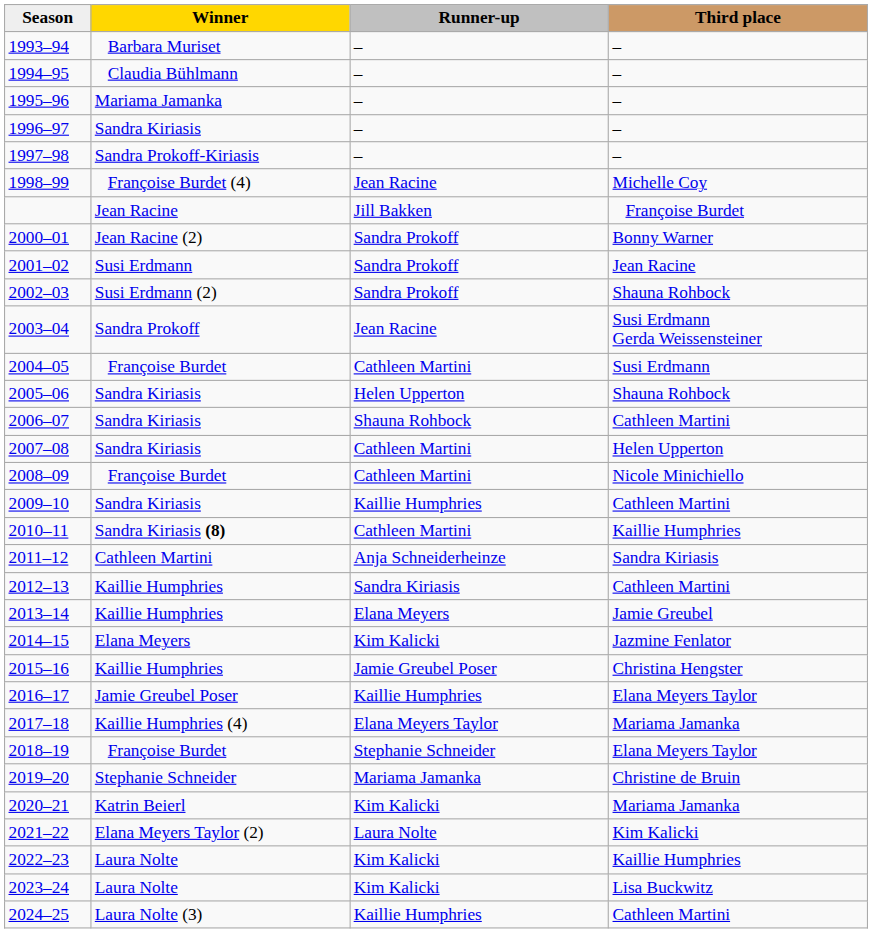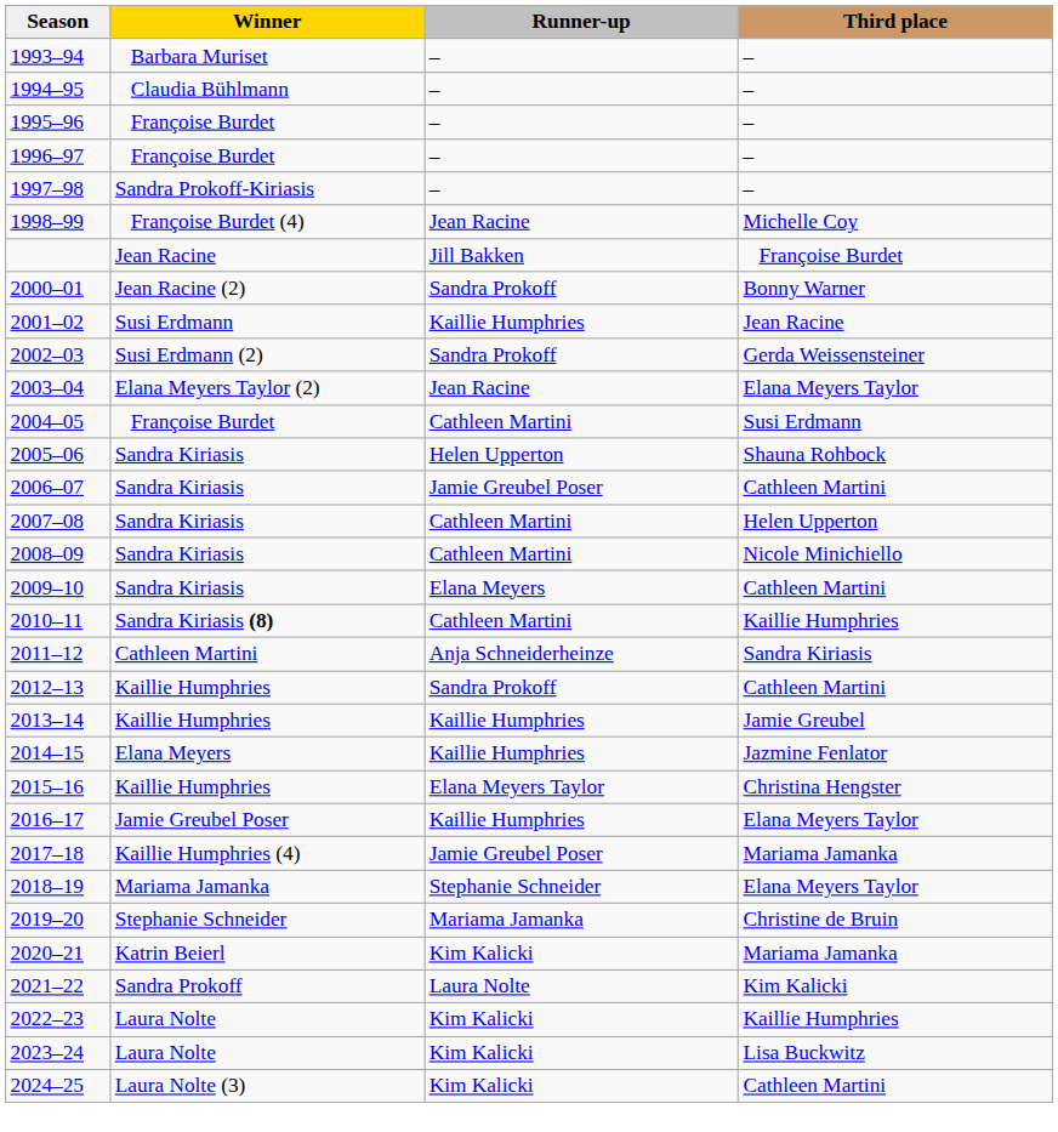 <table class="wikitable sortable" style="width:800px;">
 <tr>
 <th style="width:10%; background:#efefef;">Season</th>
 <th style="width:30%; background:gold">Winner</th>
 <th style="width:30%; background:silver">Runner-up</th>
 <th style="width:30%; background:#CC9966">Third place</th>
 </tr>
 <tr>
 <td><a href='#'>1993–94</a></td>
 <td>   <a href='#'>Barbara Muriset</a></td>
 <td>–</td>
 <td>–</td>
 </tr>
 <tr>
 <td><a href='#'>1994–95</a></td>
 <td>   <a href='#'>Claudia Bühlmann</a></td>
 <td>–</td>
 <td>–</td>
 </tr>
 <tr>
 <td><a href='#'>1995–96</a></td>
-<td> <a href='#'>Mariama Jamanka</a></td>
+<td>   <a href='#'>Françoise Burdet</a></td>
 <td>–</td>
 <td>–</td>
 </tr>
 <tr>
 <td><a href='#'>1996–97</a></td>
-<td> <a href='#'>Sandra Kiriasis</a></td>
+<td>   <a href='#'>Françoise Burdet</a></td>
 <td>–</td>
 <td>–</td>
 </tr>
 <tr>
 <td><a href='#'>1997–98</a></td>
 <td> <a href='#'>Sandra Prokoff-Kiriasis</a></td>
 <td>–</td>
 <td>–</td>
 </tr>
 <tr>
 <td><a href='#'>1998–99</a></td>
 <td>   <a href='#'>Françoise Burdet</a> (4)</td>
 <td> <a href='#'>Jean Racine</a></td>
 <td> <a href='#'>Michelle Coy</a></td>
 </tr>
 <tr>
 <td></td>
 <td> <a href='#'>Jean Racine</a></td>
 <td> <a href='#'>Jill Bakken</a></td>
 <td>   <a href='#'>Françoise Burdet</a></td>
 </tr>
 <tr>
 <td><a href='#'>2000–01</a></td>
 <td> <a href='#'>Jean Racine</a> (2)</td>
 <td> <a href='#'>Sandra Prokoff</a></td>
 <td> <a href='#'>Bonny Warner</a></td>
 </tr>
 <tr>
 <td><a href='#'>2001–02</a></td>
 <td> <a href='#'>Susi Erdmann</a></td>
-<td> <a href='#'>Sandra Prokoff</a></td>
+<td> <a href='#'>Kaillie Humphries</a></td>
 <td> <a href='#'>Jean Racine</a></td>
 </tr>
 <tr>
 <td><a href='#'>2002–03</a></td>
 <td> <a href='#'>Susi Erdmann</a> (2)</td>
 <td> <a href='#'>Sandra Prokoff</a></td>
-<td> <a href='#'>Shauna Rohbock</a></td>
+<td> <a href='#'>Gerda Weissensteiner</a></td>
 </tr>
 <tr>
 <td><a href='#'>2003–04</a></td>
-<td> <a href='#'>Sandra Prokoff</a></td>
+<td> <a href='#'>Elana Meyers Taylor</a> (2)</td>
 <td> <a href='#'>Jean Racine</a></td>
-<td> <a href='#'>Susi Erdmann</a><br> <a href='#'>Gerda Weissensteiner</a></td>
+<td> <a href='#'>Elana Meyers Taylor</a></td>
 </tr>
 <tr>
 <td><a href='#'>2004–05</a></td>
 <td>   <a href='#'>Françoise Burdet</a></td>
 <td> <a href='#'>Cathleen Martini</a></td>
 <td> <a href='#'>Susi Erdmann</a></td>
 </tr>
 <tr>
 <td><a href='#'>2005–06</a></td>
 <td> <a href='#'>Sandra Kiriasis</a></td>
 <td> <a href='#'>Helen Upperton</a></td>
 <td> <a href='#'>Shauna Rohbock</a></td>
 </tr>
 <tr>
 <td><a href='#'>2006–07</a></td>
 <td> <a href='#'>Sandra Kiriasis</a></td>
-<td> <a href='#'>Shauna Rohbock</a></td>
+<td> <a href='#'>Jamie Greubel Poser</a></td>
 <td> <a href='#'>Cathleen Martini</a></td>
 </tr>
 <tr>
 <td><a href='#'>2007–08</a></td>
 <td> <a href='#'>Sandra Kiriasis</a></td>
 <td> <a href='#'>Cathleen Martini</a></td>
 <td> <a href='#'>Helen Upperton</a></td>
 </tr>
 <tr>
 <td><a href='#'>2008–09</a></td>
-<td>   <a href='#'>Françoise Burdet</a></td>
+<td> <a href='#'>Sandra Kiriasis</a></td>
 <td> <a href='#'>Cathleen Martini</a></td>
 <td> <a href='#'>Nicole Minichiello</a></td>
 </tr>
 <tr>
 <td><a href='#'>2009–10</a></td>
 <td> <a href='#'>Sandra Kiriasis</a></td>
-<td> <a href='#'>Kaillie Humphries</a></td>
+<td> <a href='#'>Elana Meyers</a></td>
 <td> <a href='#'>Cathleen Martini</a></td>
 </tr>
 <tr>
 <td><a href='#'>2010–11</a></td>
 <td> <a href='#'>Sandra Kiriasis</a> <strong>(8)</strong></td>
 <td> <a href='#'>Cathleen Martini</a></td>
 <td> <a href='#'>Kaillie Humphries</a></td>
 </tr>
 <tr>
 <td><a href='#'>2011–12</a></td>
 <td> <a href='#'>Cathleen Martini</a></td>
 <td> <a href='#'>Anja Schneiderheinze</a></td>
 <td> <a href='#'>Sandra Kiriasis</a></td>
 </tr>
 <tr>
 <td><a href='#'>2012–13</a></td>
 <td> <a href='#'>Kaillie Humphries</a></td>
-<td> <a href='#'>Sandra Kiriasis</a></td>
+<td> <a href='#'>Sandra Prokoff</a></td>
 <td> <a href='#'>Cathleen Martini</a></td>
 </tr>
 <tr>
 <td><a href='#'>2013–14</a></td>
 <td> <a href='#'>Kaillie Humphries</a></td>
-<td> <a href='#'>Elana Meyers</a></td>
+<td> <a href='#'>Kaillie Humphries</a></td>
 <td> <a href='#'>Jamie Greubel</a></td>
 </tr>
 <tr>
 <td><a href='#'>2014–15</a></td>
 <td> <a href='#'>Elana Meyers</a></td>
-<td> <a href='#'>Kim Kalicki</a></td>
+<td> <a href='#'>Kaillie Humphries</a></td>
 <td> <a href='#'>Jazmine Fenlator</a></td>
 </tr>
 <tr>
 <td><a href='#'>2015–16</a></td>
 <td> <a href='#'>Kaillie Humphries</a></td>
-<td> <a href='#'>Jamie Greubel Poser</a></td>
+<td> <a href='#'>Elana Meyers Taylor</a></td>
 <td> <a href='#'>Christina Hengster</a></td>
 </tr>
 <tr>
 <td><a href='#'>2016–17</a></td>
 <td> <a href='#'>Jamie Greubel Poser</a></td>
 <td> <a href='#'>Kaillie Humphries</a></td>
 <td> <a href='#'>Elana Meyers Taylor</a></td>
 </tr>
 <tr>
 <td><a href='#'>2017–18</a></td>
 <td> <a href='#'>Kaillie Humphries</a> (4)</td>
-<td> <a href='#'>Elana Meyers Taylor</a></td>
+<td> <a href='#'>Jamie Greubel Poser</a></td>
 <td> <a href='#'>Mariama Jamanka</a></td>
 </tr>
 <tr>
 <td><a href='#'>2018–19</a></td>
-<td>   <a href='#'>Françoise Burdet</a></td>
+<td> <a href='#'>Mariama Jamanka</a></td>
 <td> <a href='#'>Stephanie Schneider</a></td>
 <td> <a href='#'>Elana Meyers Taylor</a></td>
 </tr>
 <tr>
 <td><a href='#'>2019–20</a></td>
 <td> <a href='#'>Stephanie Schneider</a></td>
 <td> <a href='#'>Mariama Jamanka</a></td>
 <td> <a href='#'>Christine de Bruin</a></td>
 </tr>
 <tr>
 <td><a href='#'>2020–21</a></td>
 <td> <a href='#'>Katrin Beierl</a></td>
 <td> <a href='#'>Kim Kalicki</a></td>
 <td> <a href='#'>Mariama Jamanka</a></td>
 </tr>
 <tr>
 <td><a href='#'>2021–22</a></td>
-<td> <a href='#'>Elana Meyers Taylor</a> (2)</td>
+<td> <a href='#'>Sandra Prokoff</a></td>
 <td> <a href='#'>Laura Nolte</a></td>
 <td> <a href='#'>Kim Kalicki</a></td>
 </tr>
 <tr>
 <td><a href='#'>2022–23</a></td>
 <td> <a href='#'>Laura Nolte</a></td>
 <td> <a href='#'>Kim Kalicki</a></td>
 <td> <a href='#'>Kaillie Humphries</a></td>
 </tr>
 <tr>
 <td><a href='#'>2023–24</a></td>
 <td> <a href='#'>Laura Nolte</a></td>
 <td> <a href='#'>Kim Kalicki</a></td>
 <td> <a href='#'>Lisa Buckwitz</a></td>
 </tr>
 <tr>
 <td><a href='#'>2024–25</a></td>
 <td> <a href='#'>Laura Nolte</a> (3)</td>
-<td> <a href='#'>Kaillie Humphries</a></td>
+<td> <a href='#'>Kim Kalicki</a></td>
 <td> <a href='#'>Cathleen Martini</a></td>
 </tr>
 </table>
